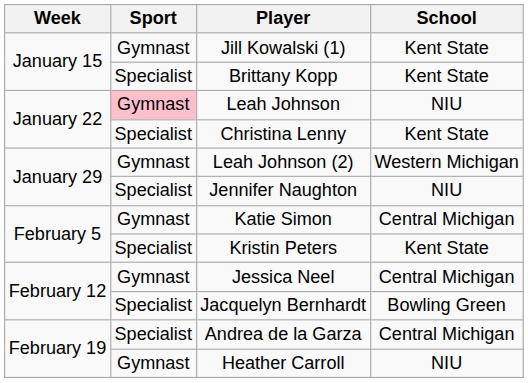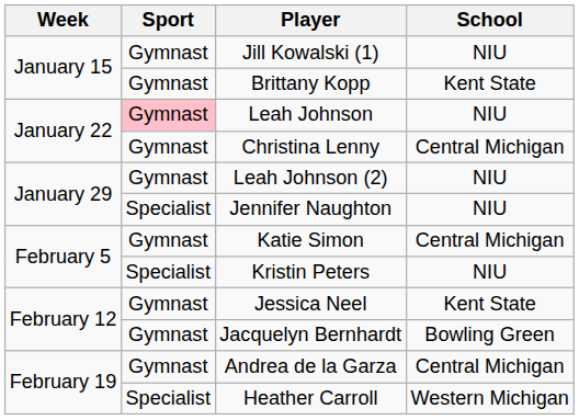 <table class="wikitable" style="text-align:center;">
 <tr>
 <th>Week</th>
 <th>Sport</th>
 <th>Player</th>
 <th>School</th>
 </tr>
 <tr>
 <td rowspan=2>January 15</td>
 <td>Gymnast</td>
 <td>Jill Kowalski (1)</td>
-<td>Kent State</td>
+<td>NIU</td>
 </tr>
 <tr>
-<td>Specialist</td>
+<td>Gymnast</td>
 <td>Brittany Kopp</td>
 <td>Kent State</td>
 </tr>
 <tr>
 <td rowspan=2>January 22</td>
 <td style="background: pink;">Gymnast</td>
 <td>Leah Johnson</td>
 <td>NIU</td>
 </tr>
 <tr>
-<td>Specialist</td>
+<td>Gymnast</td>
 <td>Christina Lenny</td>
-<td>Kent State</td>
+<td>Central Michigan</td>
 </tr>
 <tr>
 <td rowspan=2>January 29</td>
 <td>Gymnast</td>
 <td>Leah Johnson (2)</td>
-<td>Western Michigan</td>
+<td>NIU</td>
 </tr>
 <tr>
 <td>Specialist</td>
 <td>Jennifer Naughton</td>
 <td>NIU</td>
 </tr>
 <tr>
 <td rowspan=2>February 5</td>
 <td>Gymnast</td>
 <td>Katie Simon</td>
 <td>Central Michigan</td>
 </tr>
 <tr>
 <td>Specialist</td>
 <td>Kristin Peters</td>
-<td>Kent State</td>
+<td>NIU</td>
 </tr>
 <tr>
 <td rowspan=2>February 12</td>
 <td>Gymnast</td>
 <td>Jessica Neel</td>
-<td>Central Michigan</td>
+<td>Kent State</td>
 </tr>
 <tr>
-<td>Specialist</td>
+<td>Gymnast</td>
 <td>Jacquelyn Bernhardt</td>
 <td>Bowling Green</td>
 </tr>
 <tr>
 <td rowspan=2>February 19</td>
-<td>Specialist</td>
+<td>Gymnast</td>
 <td>Andrea de la Garza</td>
 <td>Central Michigan</td>
 </tr>
 <tr>
-<td>Gymnast</td>
+<td>Specialist</td>
 <td>Heather Carroll</td>
-<td>NIU</td>
+<td>Western Michigan</td>
 </tr>
 </table>
